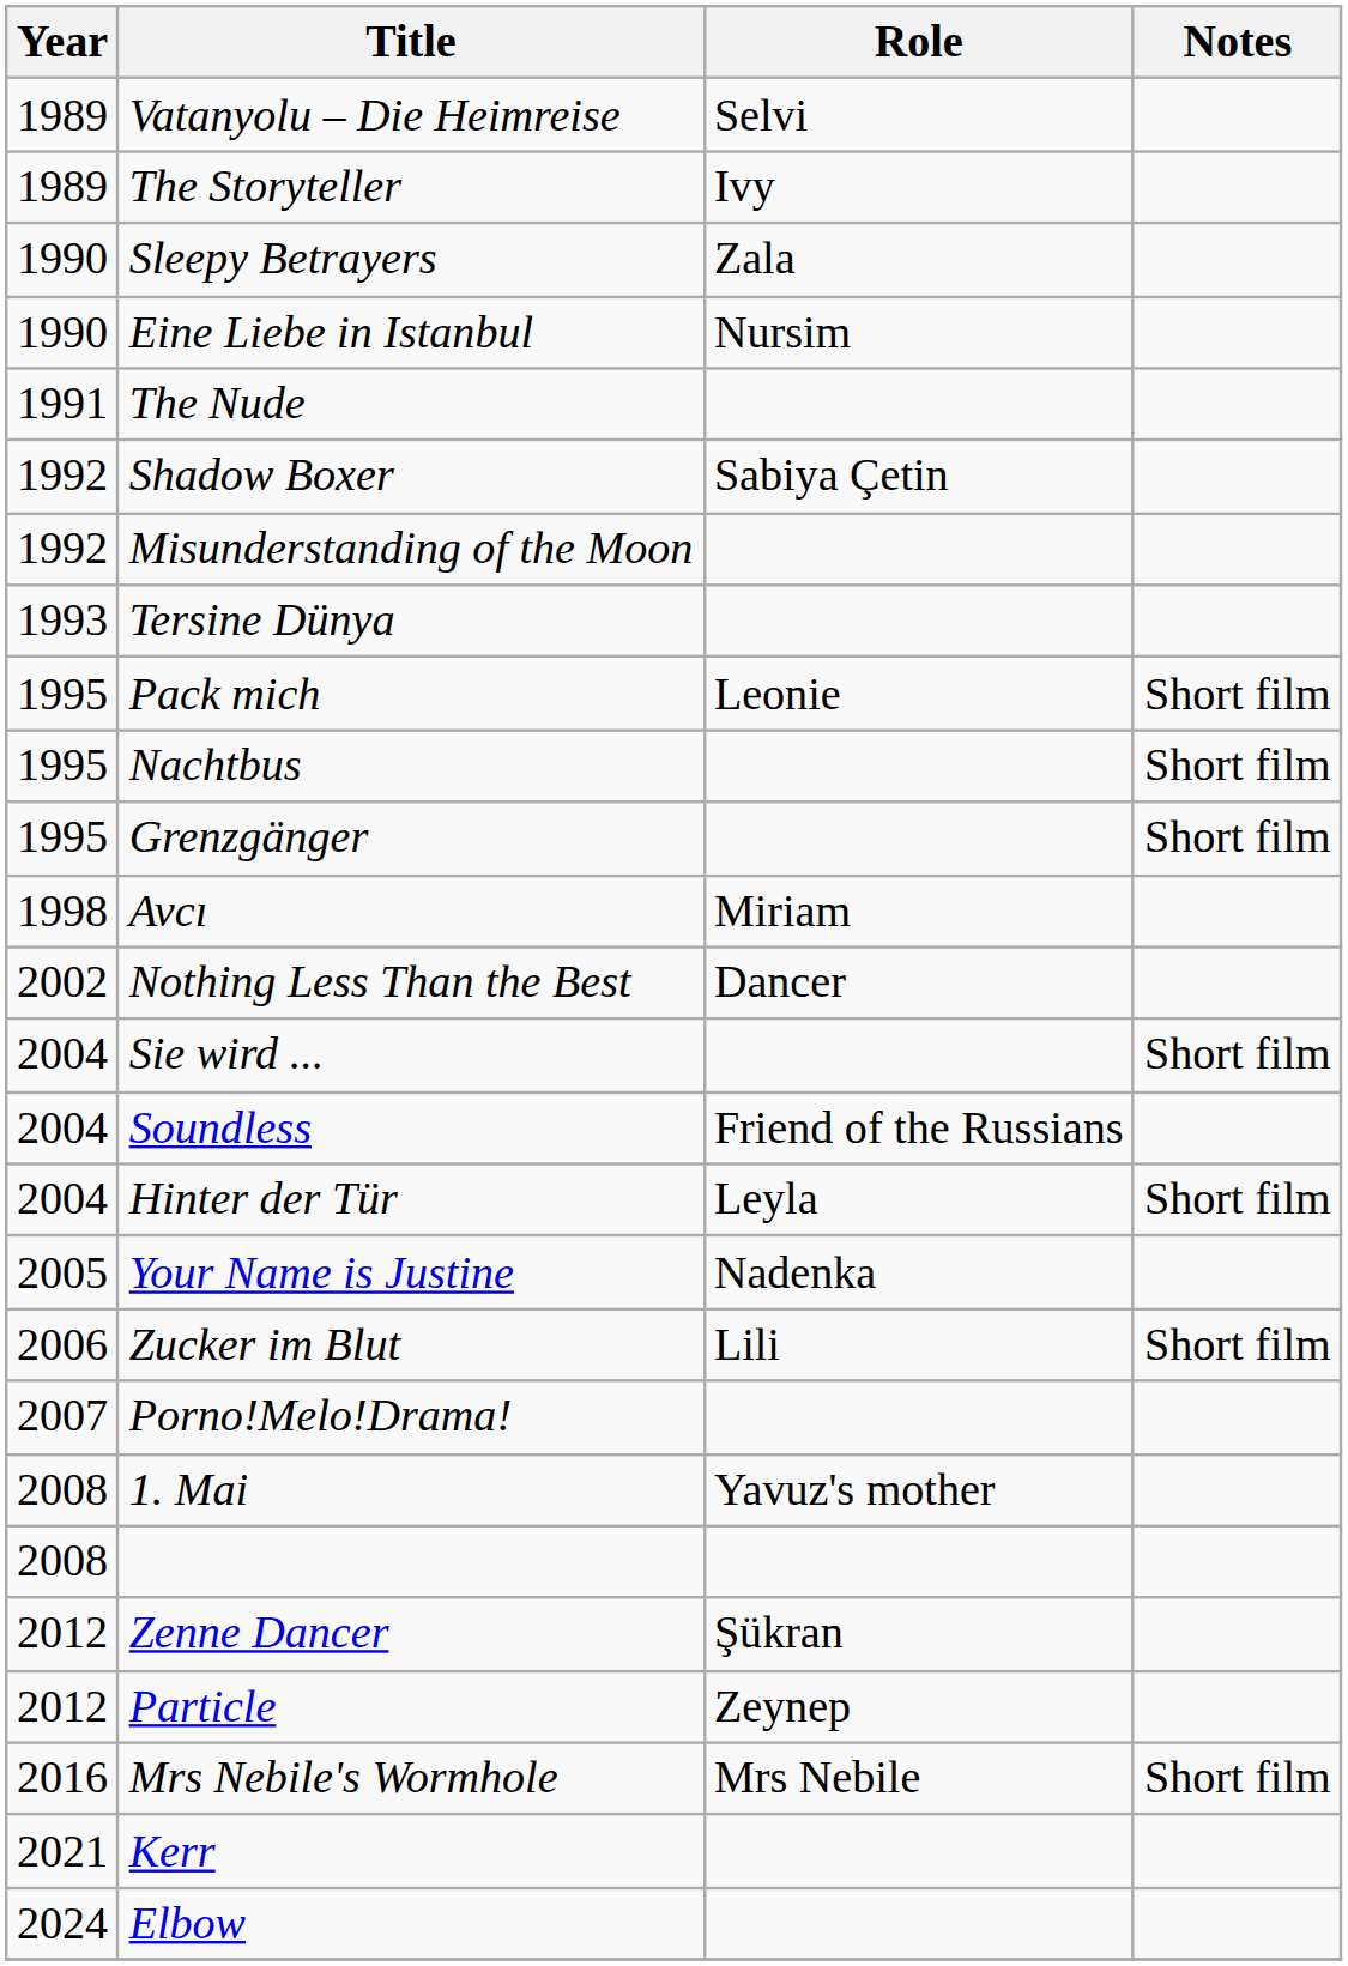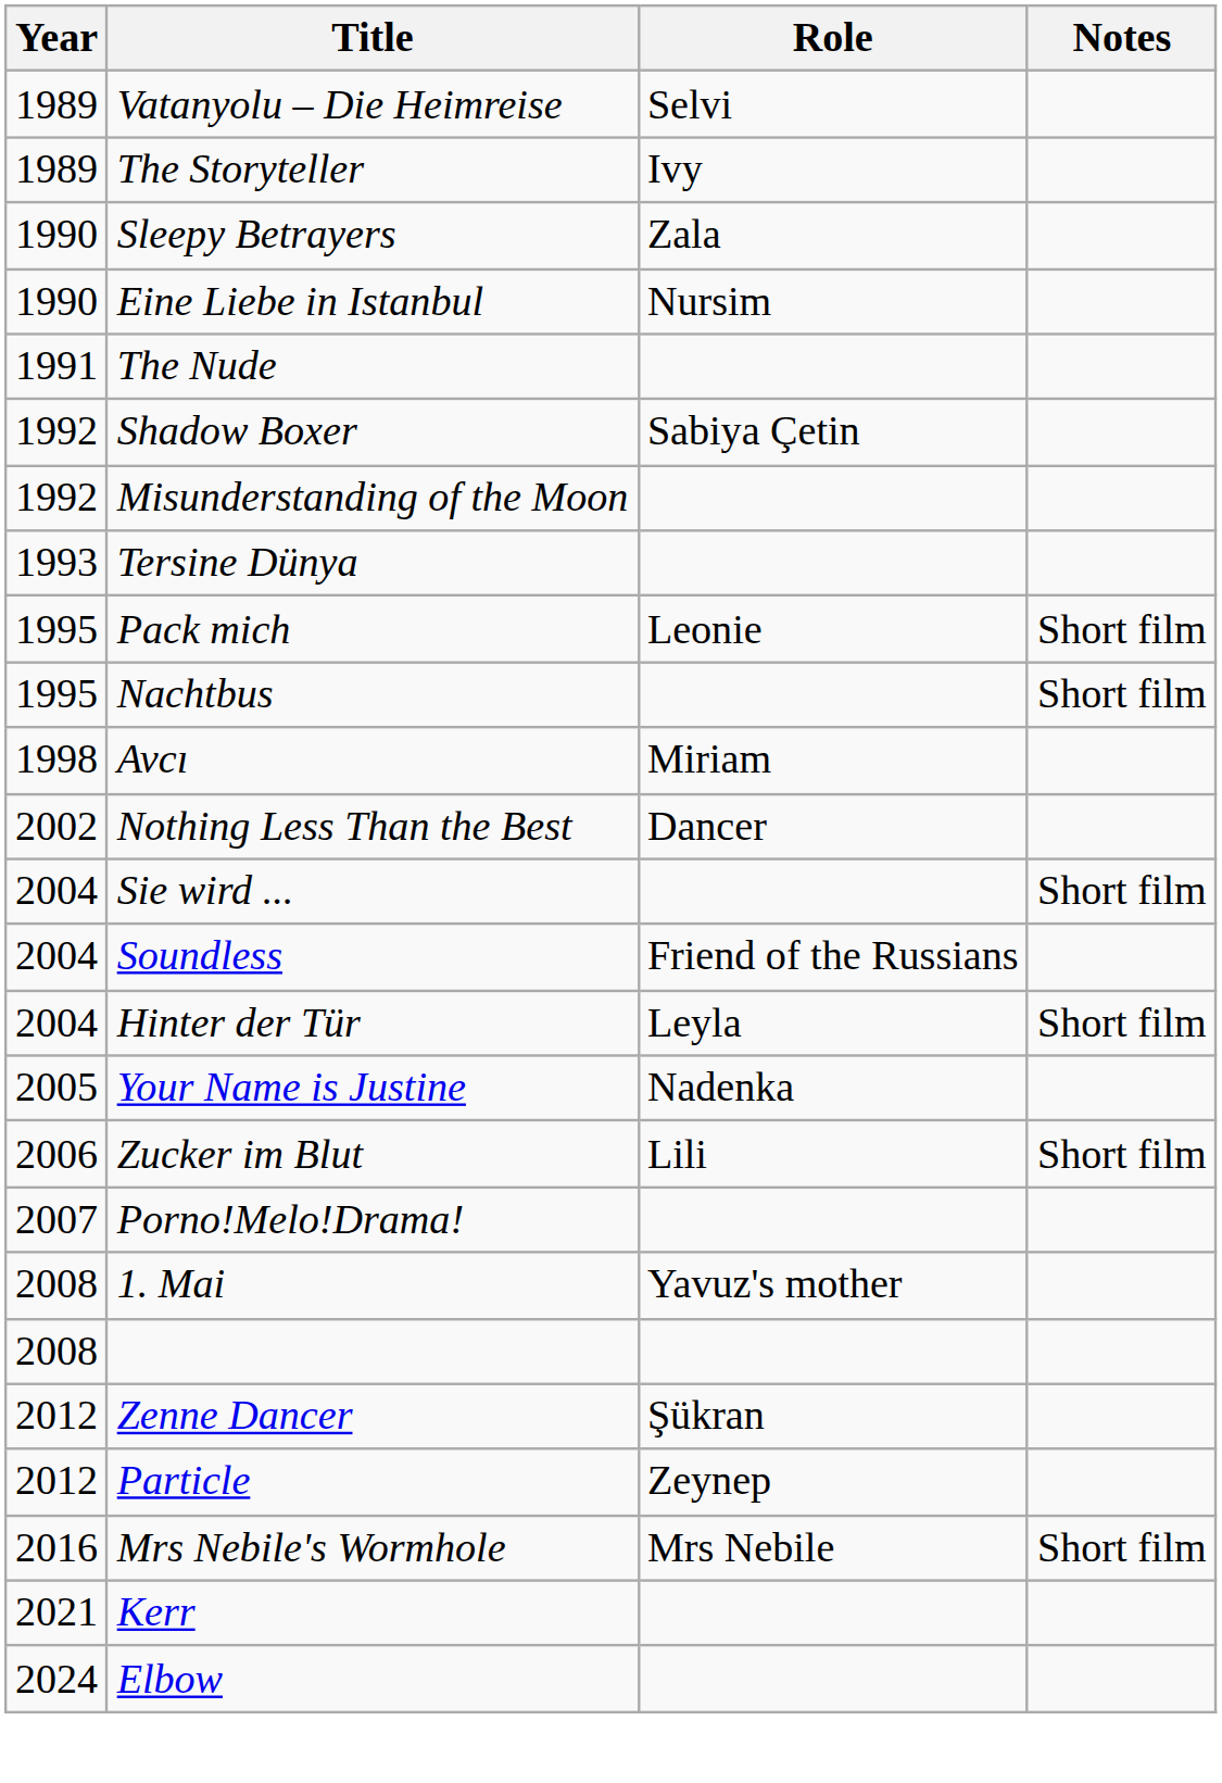 <table class="wikitable sortable">
 <tr>
 <th>Year</th>
 <th>Title</th>
 <th>Role</th>
 <th>Notes</th>
 </tr>
 <tr>
 <td>1989</td>
 <td><em>Vatanyolu – Die Heimreise</em></td>
 <td>Selvi</td>
 <td></td>
 </tr>
 <tr>
 <td>1989</td>
 <td><em>The Storyteller</em></td>
 <td>Ivy</td>
 <td></td>
 </tr>
 <tr>
 <td>1990</td>
 <td><em>Sleepy Betrayers</em></td>
 <td>Zala</td>
 <td></td>
 </tr>
 <tr>
 <td>1990</td>
 <td><em>Eine Liebe in Istanbul</em></td>
 <td>Nursim</td>
 <td></td>
 </tr>
 <tr>
 <td>1991</td>
 <td><em>The Nude</em></td>
 <td></td>
 <td></td>
 </tr>
 <tr>
 <td>1992</td>
 <td><em>Shadow Boxer</em></td>
 <td>Sabiya Çetin</td>
 <td></td>
 </tr>
 <tr>
 <td>1992</td>
 <td><em>Misunderstanding of the Moon</em></td>
 <td></td>
 <td></td>
 </tr>
 <tr>
 <td>1993</td>
 <td><em>Tersine Dünya</em></td>
 <td></td>
 <td></td>
 </tr>
 <tr>
 <td>1995</td>
 <td><em>Pack mich</em></td>
 <td>Leonie</td>
 <td>Short film</td>
 </tr>
 <tr>
 <td>1995</td>
 <td><em>Nachtbus</em></td>
-<td></td>
-<td>Short film</td>
-</tr>
-<tr>
-<td>1995</td>
-<td><em>Grenzgänger</em></td>
 <td></td>
 <td>Short film</td>
 </tr>
 <tr>
 <td>1998</td>
 <td><em>Avcı</em></td>
 <td>Miriam</td>
 <td></td>
 </tr>
 <tr>
 <td>2002</td>
 <td><em>Nothing Less Than the Best</em></td>
 <td>Dancer</td>
 <td></td>
 </tr>
 <tr>
 <td>2004</td>
 <td><em>Sie wird ...</em></td>
 <td></td>
 <td>Short film</td>
 </tr>
 <tr>
 <td>2004</td>
 <td><em><a href='#'>Soundless</a></em></td>
 <td>Friend of the Russians</td>
 <td></td>
 </tr>
 <tr>
 <td>2004</td>
 <td><em>Hinter der Tür</em></td>
 <td>Leyla</td>
 <td>Short film</td>
 </tr>
 <tr>
 <td>2005</td>
 <td><em><a href='#'>Your Name is Justine</a></em></td>
 <td>Nadenka</td>
 <td></td>
 </tr>
 <tr>
 <td>2006</td>
 <td><em>Zucker im Blut</em></td>
 <td>Lili</td>
 <td>Short film</td>
 </tr>
 <tr>
 <td>2007</td>
 <td><em>Porno!Melo!Drama!</em></td>
 <td></td>
 <td></td>
 </tr>
 <tr>
 <td>2008</td>
 <td><em>1. Mai</em></td>
 <td>Yavuz's mother</td>
 <td></td>
 </tr>
 <tr>
 <td>2008</td>
 <td><em></em></td>
 <td></td>
 <td></td>
 </tr>
 <tr>
 <td>2012</td>
 <td><em><a href='#'>Zenne Dancer</a></em></td>
 <td>Şükran</td>
 <td></td>
 </tr>
 <tr>
 <td>2012</td>
 <td><em><a href='#'>Particle</a></em></td>
 <td>Zeynep</td>
 <td></td>
 </tr>
 <tr>
 <td>2016</td>
 <td><em>Mrs Nebile's Wormhole</em></td>
 <td>Mrs Nebile</td>
 <td>Short film</td>
 </tr>
 <tr>
 <td>2021</td>
 <td><em><a href='#'>Kerr</a></em></td>
 <td></td>
 <td></td>
 </tr>
 <tr>
 <td>2024</td>
 <td><em><a href='#'>Elbow</a></em></td>
 <td></td>
 <td></td>
 </tr>
 <tr>
 </tr>
 </table>
